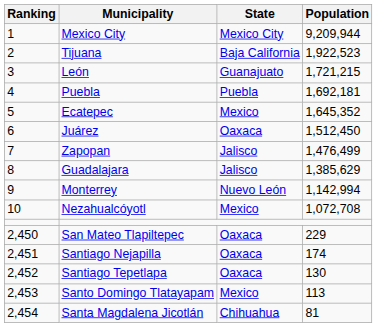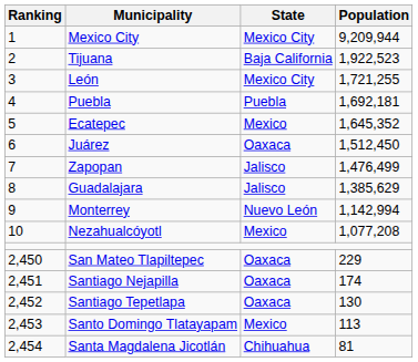 <table class=wikitable>
 <tr>
 <th>Ranking</th>
 <th>Municipality</th>
 <th>State</th>
 <th>Population</th>
 </tr>
 <tr>
 <td>1</td>
 <td><a href='#'>Mexico City</a></td>
 <td><a href='#'>Mexico City</a></td>
 <td>9,209,944</td>
 </tr>
 <tr>
 <td>2</td>
 <td><a href='#'>Tijuana</a></td>
 <td><a href='#'>Baja California</a></td>
 <td>1,922,523</td>
 </tr>
 <tr>
 <td>3</td>
 <td><a href='#'>León</a></td>
-<td><a href='#'>Guanajuato</a></td>
-<td>1,721,215</td>
+<td><a href='#'>Mexico City</a></td>
+<td>1,721,255</td>
 </tr>
 <tr>
 <td>4</td>
 <td><a href='#'>Puebla</a></td>
 <td><a href='#'>Puebla</a></td>
 <td>1,692,181</td>
 </tr>
 <tr>
 <td>5</td>
 <td><a href='#'>Ecatepec</a></td>
 <td><a href='#'>Mexico</a></td>
 <td>1,645,352</td>
 </tr>
 <tr>
 <td>6</td>
 <td><a href='#'>Juárez</a></td>
 <td><a href='#'>Oaxaca</a></td>
 <td>1,512,450</td>
 </tr>
 <tr>
 <td>7</td>
 <td><a href='#'>Zapopan</a></td>
 <td><a href='#'>Jalisco</a></td>
 <td>1,476,499</td>
 </tr>
 <tr>
 <td>8</td>
 <td><a href='#'>Guadalajara</a></td>
 <td><a href='#'>Jalisco</a></td>
 <td>1,385,629</td>
 </tr>
 <tr>
 <td>9</td>
 <td><a href='#'>Monterrey</a></td>
 <td><a href='#'>Nuevo León</a></td>
 <td>1,142,994</td>
 </tr>
 <tr>
 <td>10</td>
 <td><a href='#'>Nezahualcóyotl</a></td>
 <td><a href='#'>Mexico</a></td>
-<td>1,072,708</td>
+<td>1,077,208</td>
 </tr>
 <tr>
 <td></td>
 </tr>
 <tr>
 <td>2,450</td>
 <td><a href='#'>San Mateo Tlapiltepec</a></td>
 <td><a href='#'>Oaxaca</a></td>
 <td>229</td>
 </tr>
 <tr>
 <td>2,451</td>
 <td><a href='#'>Santiago Nejapilla</a></td>
 <td><a href='#'>Oaxaca</a></td>
 <td>174</td>
 </tr>
 <tr>
 <td>2,452</td>
 <td><a href='#'>Santiago Tepetlapa</a></td>
 <td><a href='#'>Oaxaca</a></td>
 <td>130</td>
 </tr>
 <tr>
 <td>2,453</td>
 <td><a href='#'>Santo Domingo Tlatayapam</a></td>
 <td><a href='#'>Mexico</a></td>
 <td>113</td>
 </tr>
 <tr>
 <td>2,454</td>
 <td><a href='#'>Santa Magdalena Jicotlán</a></td>
 <td><a href='#'>Chihuahua</a></td>
 <td>81</td>
 </tr>
 </table>
